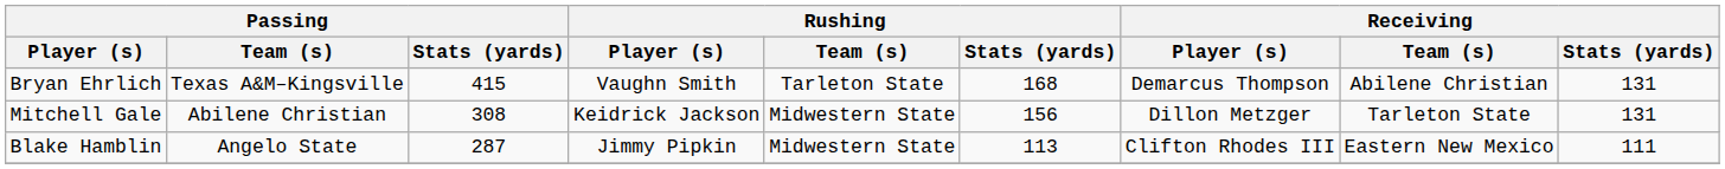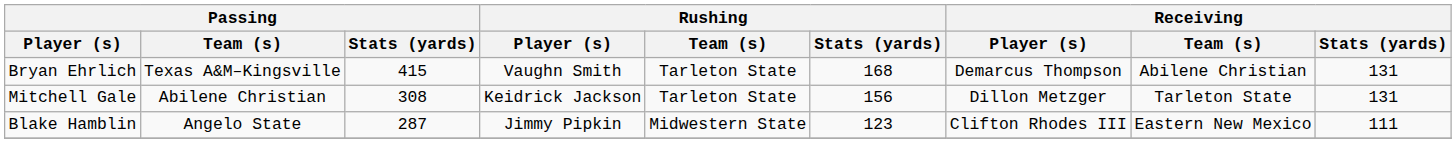 <table class="wikitable sortable" style="text-align: center;">
 <tr>
 <th colspan="3">Passing</th>
 <th colspan="3">Rushing</th>
 <th colspan="3">Receiving</th>
 </tr>
 <tr>
 <th>Player (s)</th>
 <th>Team (s)</th>
 <th>Stats (yards)</th>
 <th>Player (s)</th>
 <th>Team (s)</th>
 <th>Stats (yards)</th>
 <th>Player (s)</th>
 <th>Team (s)</th>
 <th>Stats (yards)</th>
 </tr>
 <tr>
 <td>Bryan Ehrlich</td>
 <td style=>Texas A&M–Kingsville</td>
 <td>415</td>
 <td>Vaughn Smith</td>
 <td style=>Tarleton State</td>
 <td>168</td>
 <td>Demarcus Thompson</td>
 <td style=>Abilene Christian</td>
 <td>131</td>
 </tr>
 <tr>
 <td>Mitchell Gale</td>
 <td style=>Abilene Christian</td>
 <td>308</td>
 <td>Keidrick Jackson</td>
-<td style=>Midwestern State</td>
+<td style=>Tarleton State</td>
 <td>156</td>
 <td>Dillon Metzger</td>
 <td style=>Tarleton State</td>
 <td>131</td>
 </tr>
 <tr>
 <td>Blake Hamblin</td>
 <td style=>Angelo State</td>
 <td>287</td>
 <td>Jimmy Pipkin</td>
 <td style=>Midwestern State</td>
-<td>113</td>
+<td>123</td>
 <td>Clifton Rhodes III</td>
 <td style=>Eastern New Mexico</td>
 <td>111</td>
 </tr>
 <tr>
 </tr>
 </table>
